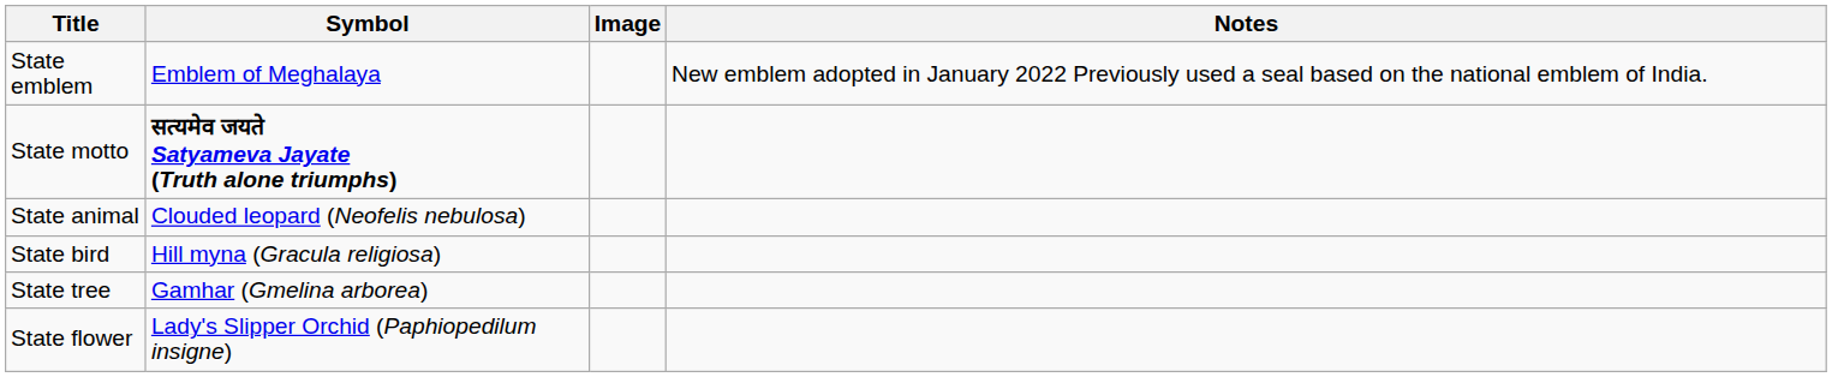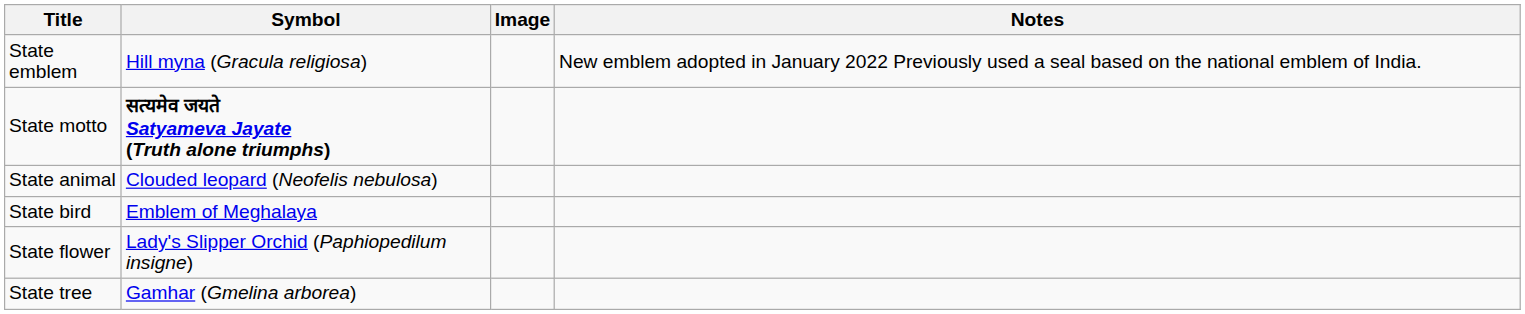 <table class="wikitable" style="width: 100%;">
 <tr>
 <th width=90>Title</th>
 <th style="width:300px;">Symbol</th>
 <th width=1>Image</th>
 <th>Notes</th>
 </tr>
 <tr>
 <td>State emblem</td>
-<td><a href='#'>Emblem of Meghalaya</a></td>
+<td><a href='#'>Hill myna</a> (<em>Gracula religiosa</em>)</td>
 <td align=center></td>
 <td>New emblem adopted in January 2022 Previously used a seal based on the national emblem of India.</td>
 </tr>
 <tr>
 <td>State motto</td>
 <td><strong>सत्यमेव जयते<br> <em><a href='#'>Satyameva Jayate</a></em><br> (<em>Truth alone triumphs</em>)</strong></td>
 <td></td>
 <td></td>
 </tr>
 <tr>
 <td>State animal</td>
 <td><a href='#'>Clouded leopard</a> (<em>Neofelis nebulosa</em>)</td>
 <td align=center></td>
 <td></td>
 </tr>
 <tr>
 <td>State bird</td>
-<td><a href='#'>Hill myna</a> (<em>Gracula religiosa</em>)</td>
+<td><a href='#'>Emblem of Meghalaya</a></td>
+<td align=center></td>
+<td></td>
+</tr>
+<tr>
+<td>State flower</td>
+<td><a href='#'>Lady's Slipper Orchid</a> (<em>Paphiopedilum insigne</em>)</td>
 <td align=center></td>
 <td></td>
 </tr>
 <tr>
 <td>State tree</td>
 <td><a href='#'>Gamhar</a> (<em>Gmelina arborea</em>)</td>
 <td align=center></td>
 <td></td>
 </tr>
-<tr>
-<td>State flower</td>
-<td><a href='#'>Lady's Slipper Orchid</a> (<em>Paphiopedilum insigne</em>)</td>
-<td align=center></td>
-<td></td>
-</tr>
 </table>
